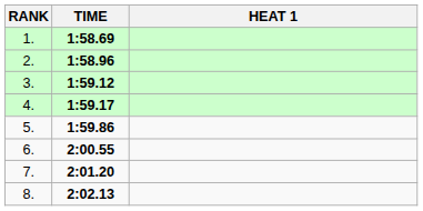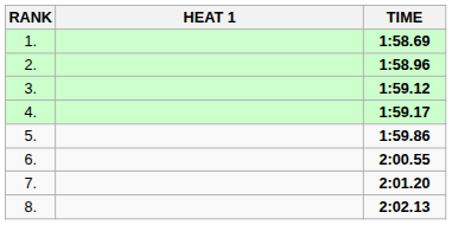 <table class="wikitable" style="border-collapse: collapse; font-size: 90%;">
 <tr>
 <th>RANK</th>
+<th style="width: 20em">HEAT 1</th>
 <th style="width: 5em">TIME</th>
-<th style="width: 20em">HEAT 1</th>
 </tr>
 <tr style="background:#ccffcc;">
 <td align="center">1.</td>
+<td></td>
 <td align="center"><strong>1:58.69</strong></td>
-<td></td>
 </tr>
 <tr style="background:#ccffcc;">
 <td align="center">2.</td>
+<td></td>
 <td align="center"><strong>1:58.96</strong></td>
-<td></td>
 </tr>
 <tr style="background:#ccffcc;">
 <td align="center">3.</td>
+<td></td>
 <td align="center"><strong>1:59.12</strong></td>
-<td></td>
 </tr>
 <tr style="background:#ccffcc;">
 <td align="center">4.</td>
+<td></td>
 <td align="center"><strong>1:59.17</strong></td>
-<td></td>
 </tr>
 <tr>
 <td align="center">5.</td>
+<td></td>
 <td align="center"><strong>1:59.86</strong></td>
-<td></td>
 </tr>
 <tr>
 <td align="center">6.</td>
+<td></td>
 <td align="center"><strong>2:00.55</strong></td>
-<td></td>
 </tr>
 <tr>
 <td align="center">7.</td>
+<td></td>
 <td align="center"><strong>2:01.20</strong></td>
-<td></td>
 </tr>
 <tr>
 <td align="center">8.</td>
+<td></td>
 <td align="center"><strong>2:02.13</strong></td>
-<td></td>
 </tr>
 </table>
